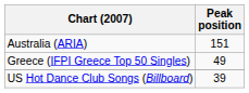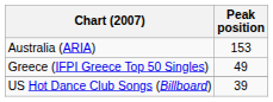 <table class="wikitable">
 <tr>
 <th align="left">Chart (2007)</th>
 <th align="left">Peak<br>position</th>
 </tr>
 <tr>
 <td>Australia (<a href='#'>ARIA</a>)</td>
-<td align="center">151</td>
+<td align="center">153</td>
 </tr>
 <tr>
 <td>Greece (<a href='#'>IFPI Greece Top 50 Singles</a>)</td>
 <td style="text-align:center;">49</td>
 </tr>
 <tr>
 </tr>
 <tr>
 </tr>
 <tr>
 <td align="left">US <a href='#'>Hot Dance Club Songs</a> (<em><a href='#'>Billboard</a></em>)</td>
 <td align="center">39</td>
 </tr>
 </table>
